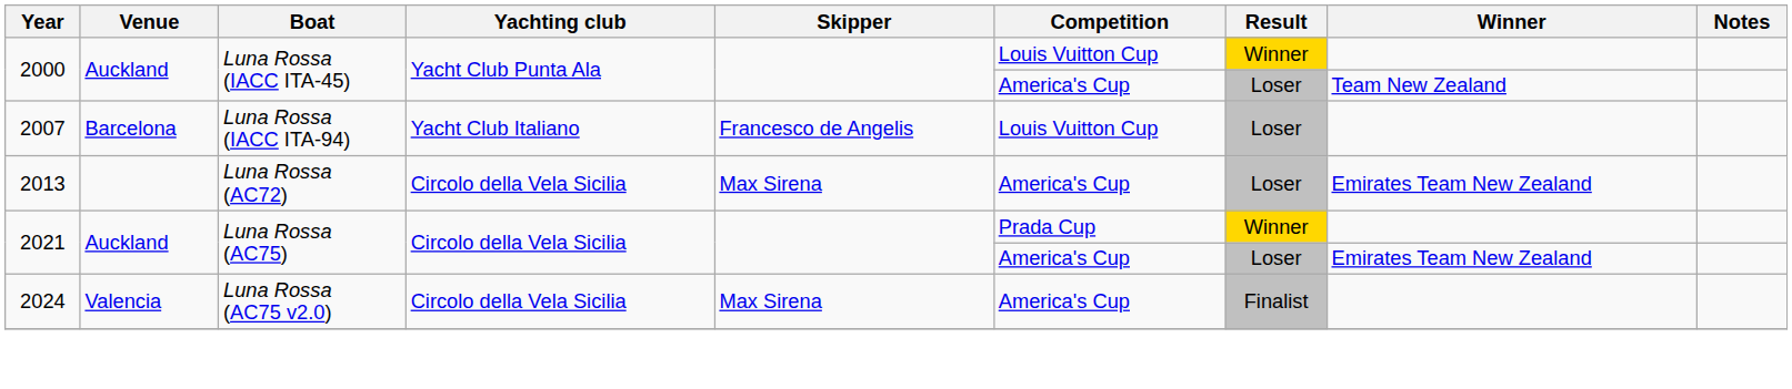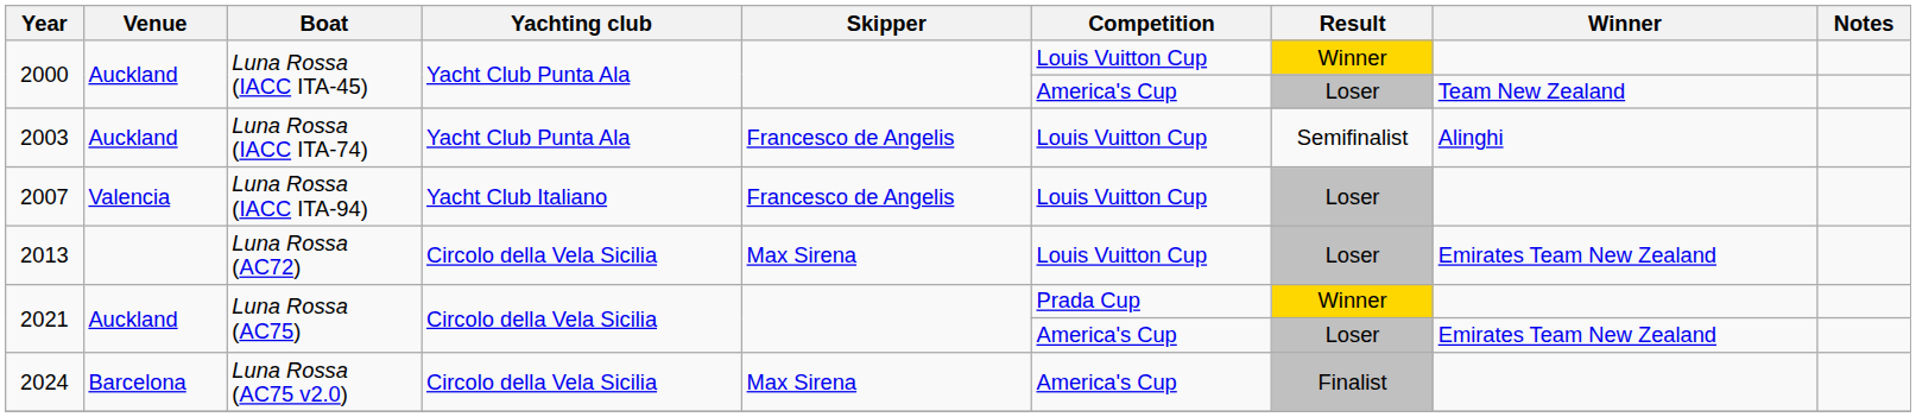 <table class="wikitable" width=100% style="font-size:90%; text-align:left;">
 <tr>
 <th>Year</th>
 <th>Venue</th>
 <th>Boat</th>
 <th>Yachting club</th>
 <th>Skipper</th>
 <th>Competition</th>
 <th>Result</th>
 <th>Winner</th>
 <th>Notes</th>
 </tr>
 <tr>
 <td align=center rowspan=2>2000</td>
 <td rowspan=2> <a href='#'>Auckland</a></td>
 <td rowspan=2><em>Luna Rossa</em><br>(<a href='#'>IACC</a> ITA-45)</td>
 <td rowspan=2><a href='#'>Yacht Club Punta Ala</a></td>
 <td rowspan=2></td>
 <td><a href='#'>Louis Vuitton Cup</a></td>
 <td align=center bgcolor=gold>Winner</td>
 <td></td>
 <td align=center></td>
 </tr>
 <tr>
 <td><a href='#'>America's Cup</a></td>
 <td align=center bgcolor=silver>Loser</td>
 <td> <a href='#'>Team New Zealand</a></td>
 <td align=center></td>
 </tr>
 <tr>
+<td align=center>2003</td>
+<td> <a href='#'>Auckland</a></td>
+<td><em>Luna Rossa</em><br>(<a href='#'>IACC</a> ITA-74)</td>
+<td><a href='#'>Yacht Club Punta Ala</a></td>
+<td><a href='#'>Francesco de Angelis</a></td>
+<td><a href='#'>Louis Vuitton Cup</a></td>
+<td align=center>Semifinalist</td>
+<td> <a href='#'>Alinghi</a></td>
+<td align=center></td>
+</tr>
+<tr>
 <td align=center>2007</td>
-<td> <a href='#'>Barcelona</a></td>
+<td> <a href='#'>Valencia</a></td>
 <td><em>Luna Rossa</em><br>(<a href='#'>IACC</a> ITA-94)</td>
 <td><a href='#'>Yacht Club Italiano</a></td>
 <td><a href='#'>Francesco de Angelis</a></td>
 <td><a href='#'>Louis Vuitton Cup</a></td>
 <td align=center bgcolor=silver>Loser</td>
 <td></td>
 <td align=center></td>
 </tr>
 <tr>
 <td align=center>2013</td>
 <td></td>
 <td><em>Luna Rossa</em><br>(<a href='#'>AC72</a>)</td>
 <td><a href='#'>Circolo della Vela Sicilia</a></td>
 <td><a href='#'>Max Sirena</a></td>
-<td><a href='#'>America's Cup</a></td>
+<td><a href='#'>Louis Vuitton Cup</a></td>
 <td align=center bgcolor=silver>Loser</td>
 <td> <a href='#'>Emirates Team New Zealand</a></td>
 <td align=center></td>
 </tr>
 <tr>
 <td align=center rowspan=2>2021</td>
 <td rowspan=2> <a href='#'>Auckland</a></td>
 <td rowspan=2><em>Luna Rossa</em><br>(<a href='#'>AC75</a>)</td>
 <td rowspan=2><a href='#'>Circolo della Vela Sicilia</a></td>
 <td rowspan=2></td>
 <td><a href='#'>Prada Cup</a></td>
 <td align=center bgcolor=gold>Winner</td>
 <td></td>
 <td align=center></td>
 </tr>
 <tr>
 <td><a href='#'>America's Cup</a></td>
 <td align=center bgcolor=silver>Loser</td>
 <td> <a href='#'>Emirates Team New Zealand</a></td>
 <td align=center></td>
 </tr>
 <tr>
 <td align=center>2024</td>
-<td> <a href='#'>Valencia</a></td>
+<td> <a href='#'>Barcelona</a></td>
 <td><em>Luna Rossa</em><br>(<a href='#'>AC75 v2.0</a>)</td>
 <td><a href='#'>Circolo della Vela Sicilia</a></td>
 <td><a href='#'>Max Sirena</a></td>
 <td><a href='#'>America's Cup</a></td>
 <td align=center bgcolor=silver>Finalist</td>
 <td></td>
 <td align=center></td>
 </tr>
 <tr>
 </tr>
 </table>
